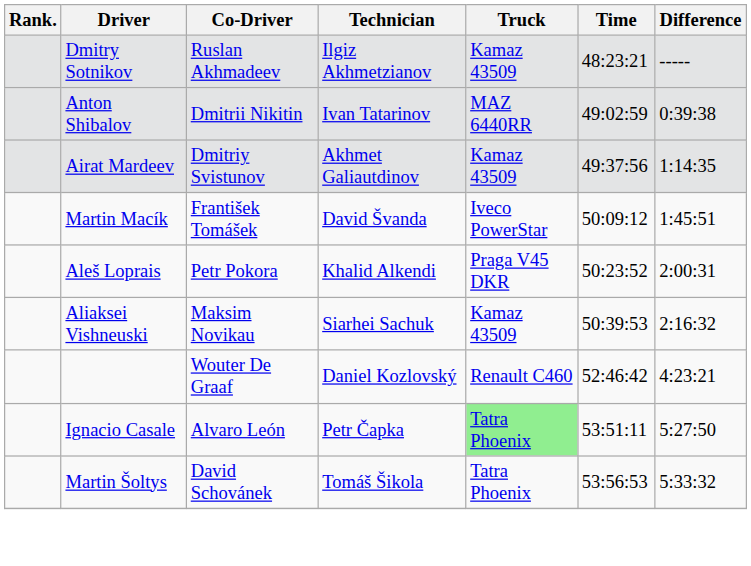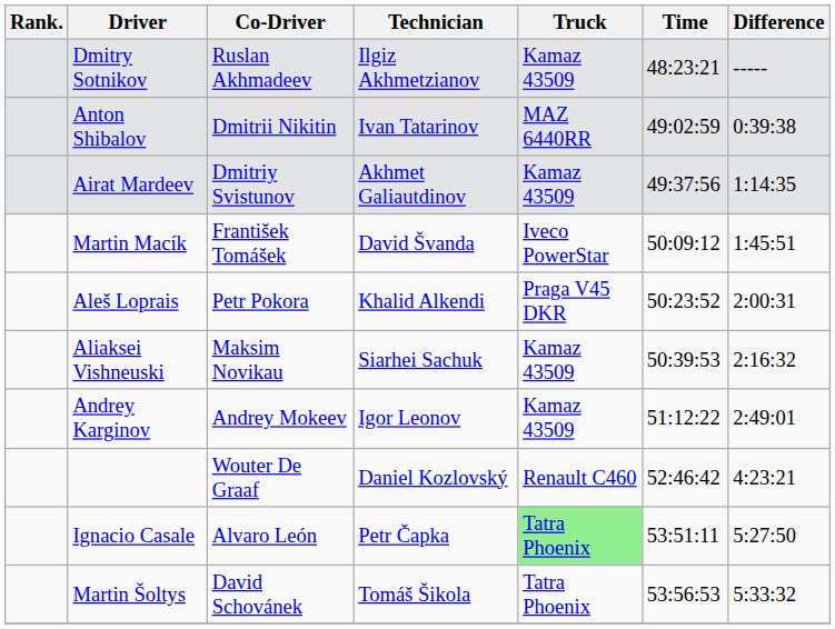 <table class="wikitable" style="font-size:95%">
 <tr>
 <th>Rank.</th>
 <th width="250px">Driver</th>
 <th width="250px">Co-Driver</th>
 <th width="250px">Technician</th>
 <th width="200px">Truck</th>
 <th width="70px">Time</th>
 <th width="70px">Difference</th>
 </tr>
 <tr bgcolor=#E3E4E5>
 <td></td>
 <td> <a href='#'>Dmitry Sotnikov</a></td>
 <td> <a href='#'>Ruslan Akhmadeev</a></td>
 <td> <a href='#'>Ilgiz Akhmetzianov</a></td>
 <td><a href='#'>Kamaz 43509</a></td>
 <td>48:23:21</td>
 <td>-----</td>
 </tr>
 <tr bgcolor=#E3E4E5>
 <td></td>
 <td> <a href='#'>Anton Shibalov</a></td>
 <td> <a href='#'>Dmitrii Nikitin</a></td>
 <td> <a href='#'>Ivan Tatarinov</a></td>
 <td><a href='#'>MAZ 6440RR</a></td>
 <td>49:02:59</td>
 <td>0:39:38</td>
 </tr>
 <tr bgcolor=#E3E4E5>
 <td></td>
 <td> <a href='#'>Airat Mardeev</a></td>
 <td> <a href='#'>Dmitriy Svistunov</a></td>
 <td> <a href='#'>Akhmet Galiautdinov</a></td>
 <td><a href='#'>Kamaz 43509</a></td>
 <td>49:37:56</td>
 <td>1:14:35</td>
 </tr>
 <tr>
 <td></td>
 <td> <a href='#'>Martin Macík</a></td>
 <td> <a href='#'>František Tomášek</a></td>
 <td> <a href='#'>David Švanda</a></td>
 <td><a href='#'>Iveco PowerStar</a></td>
 <td>50:09:12</td>
 <td>1:45:51</td>
 </tr>
 <tr>
 <td></td>
 <td> <a href='#'>Aleš Loprais</a></td>
 <td> <a href='#'>Petr Pokora</a></td>
 <td> <a href='#'>Khalid Alkendi</a></td>
 <td><a href='#'>Praga V45 DKR</a></td>
 <td>50:23:52</td>
 <td>2:00:31</td>
 </tr>
 <tr>
 <td></td>
 <td> <a href='#'>Aliaksei Vishneuski</a></td>
 <td> <a href='#'>Maksim Novikau</a></td>
 <td> <a href='#'>Siarhei Sachuk</a></td>
 <td><a href='#'>Kamaz 43509</a></td>
 <td>50:39:53</td>
 <td>2:16:32</td>
 </tr>
 <tr>
 <td></td>
+<td> <a href='#'>Andrey Karginov</a></td>
+<td> <a href='#'>Andrey Mokeev</a></td>
+<td> <a href='#'>Igor Leonov</a></td>
+<td><a href='#'>Kamaz 43509</a></td>
+<td>51:12:22</td>
+<td>2:49:01</td>
+</tr>
+<tr>
+<td></td>
 <td> </td>
 <td> <a href='#'>Wouter De Graaf</a></td>
 <td> <a href='#'>Daniel Kozlovský</a></td>
 <td><a href='#'>Renault C460</a></td>
 <td>52:46:42</td>
 <td>4:23:21</td>
 </tr>
 <tr>
 <td></td>
 <td> <a href='#'>Ignacio Casale</a></td>
 <td> <a href='#'>Alvaro León</a></td>
 <td> <a href='#'>Petr Čapka</a></td>
 <td style="background: lightgreen;"><a href='#'>Tatra Phoenix</a></td>
 <td>53:51:11</td>
 <td>5:27:50</td>
 </tr>
 <tr>
 <td></td>
 <td> <a href='#'>Martin Šoltys</a></td>
 <td> <a href='#'>David Schovánek</a></td>
 <td> <a href='#'>Tomáš Šikola</a></td>
 <td><a href='#'>Tatra Phoenix</a></td>
 <td>53:56:53</td>
 <td>5:33:32</td>
 </tr>
 <tr>
 </tr>
 </table>
